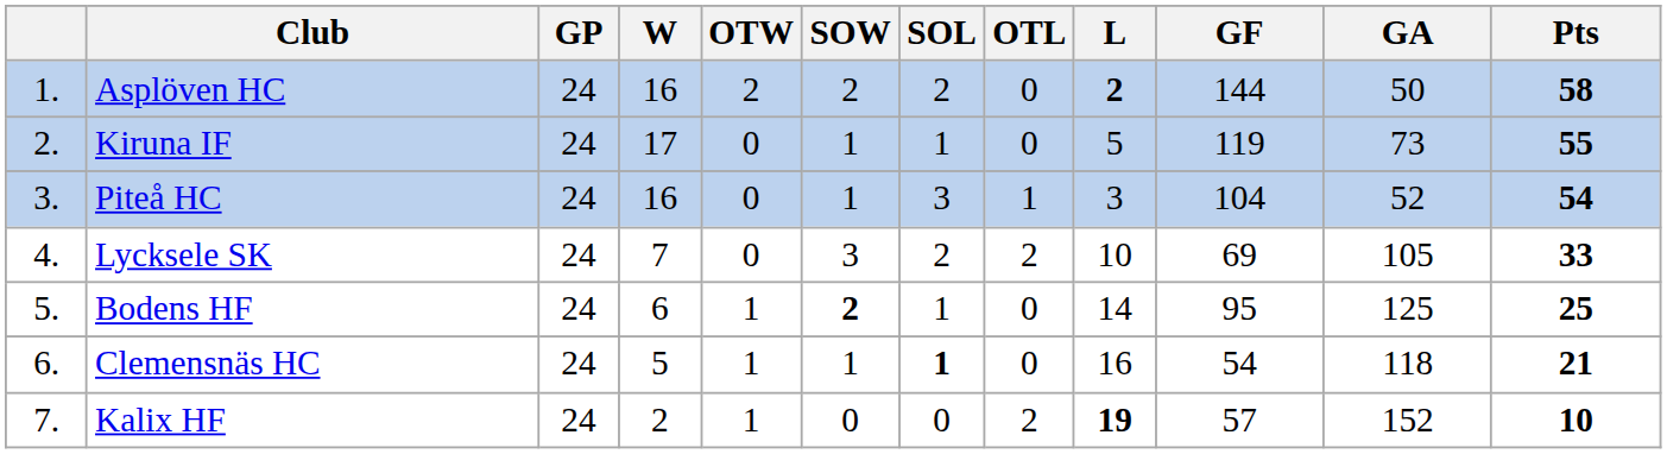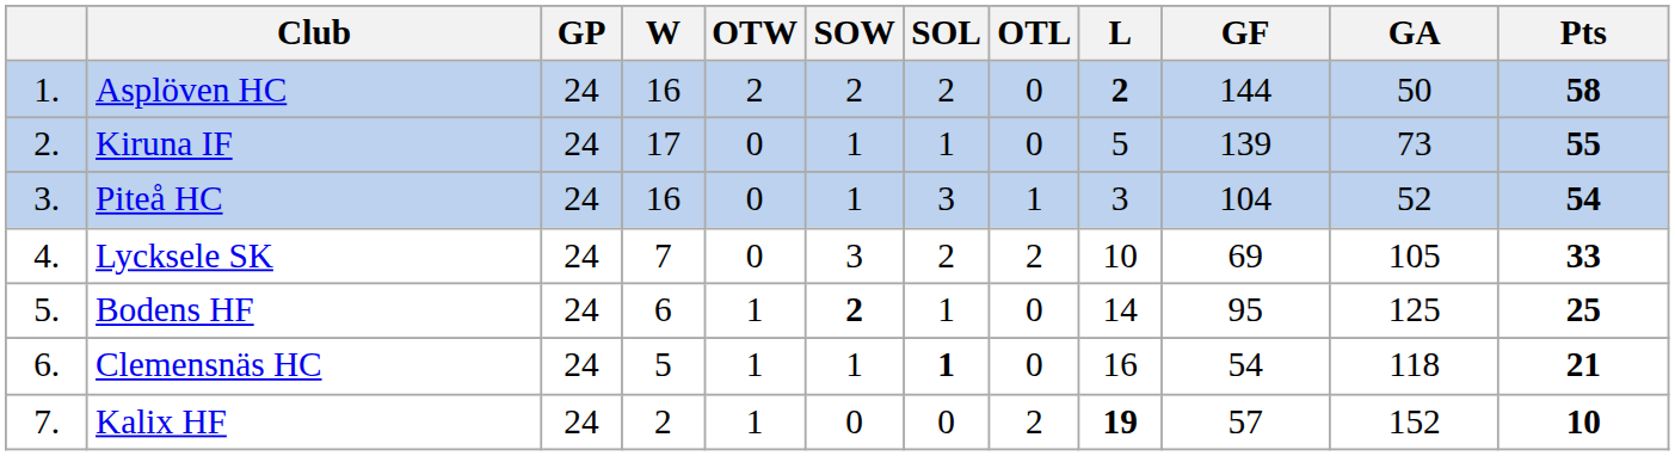 <table class="wikitable">
 <tr>
 <th width="30"></th>
 <th width="200">Club</th>
 <th width="30">GP</th>
 <th width="30">W</th>
 <th width="30">OTW</th>
 <th width="30">SOW</th>
 <th width="30">SOL</th>
 <th width="30">OTL</th>
 <th width="30">L</th>
 <th width="70">GF</th>
 <th width="70">GA</th>
 <th width="70">Pts</th>
 </tr>
 <tr bgcolor="#BCD2EE" align="center">
 <td>1.</td>
 <td align="left"><a href='#'>Asplöven HC</a></td>
 <td>24</td>
 <td>16</td>
 <td>2</td>
 <td>2</td>
 <td>2</td>
 <td>0</td>
 <td><strong>2</strong></td>
 <td>144</td>
 <td>50</td>
 <td><strong>58</strong></td>
 </tr>
 <tr bgcolor="#BCD2EE" align="center">
 <td>2.</td>
 <td align="left"><a href='#'>Kiruna IF</a></td>
 <td>24</td>
 <td>17</td>
 <td>0</td>
 <td>1</td>
 <td>1</td>
 <td>0</td>
 <td>5</td>
-<td>119</td>
+<td>139</td>
 <td>73</td>
 <td><strong>55</strong></td>
 </tr>
 <tr bgcolor="#BCD2EE" align="center">
 <td>3.</td>
 <td align="left"><a href='#'>Piteå HC</a></td>
 <td>24</td>
 <td>16</td>
 <td>0</td>
 <td>1</td>
 <td>3</td>
 <td>1</td>
 <td>3</td>
 <td>104</td>
 <td>52</td>
 <td><strong>54</strong></td>
 </tr>
 <tr bgcolor="#FFFFFF" align="center">
 <td>4.</td>
 <td align="left"><a href='#'>Lycksele SK</a></td>
 <td>24</td>
 <td>7</td>
 <td>0</td>
 <td>3</td>
 <td>2</td>
 <td>2</td>
 <td>10</td>
 <td>69</td>
 <td>105</td>
 <td><strong>33</strong></td>
 </tr>
 <tr bgcolor="#FFFFFF" align="center">
 <td>5.</td>
 <td align="left"><a href='#'>Bodens HF</a></td>
 <td>24</td>
 <td>6</td>
 <td>1</td>
 <td><strong>2</strong></td>
 <td>1</td>
 <td>0</td>
 <td>14</td>
 <td>95</td>
 <td>125</td>
 <td><strong>25</strong></td>
 </tr>
 <tr bgcolor="#FFFFFF" align="center">
 <td>6.</td>
 <td align="left"><a href='#'>Clemensnäs HC</a></td>
 <td>24</td>
 <td>5</td>
 <td>1</td>
 <td>1</td>
 <td><strong>1</strong></td>
 <td>0</td>
 <td>16</td>
 <td>54</td>
 <td>118</td>
 <td><strong>21</strong></td>
 </tr>
 <tr bgcolor="#FFFFFF" align="center">
 <td>7.</td>
 <td align="left"><a href='#'>Kalix HF</a></td>
 <td>24</td>
 <td>2</td>
 <td>1</td>
 <td>0</td>
 <td>0</td>
 <td>2</td>
 <td><strong>19</strong></td>
 <td>57</td>
 <td>152</td>
 <td><strong>10</strong></td>
 </tr>
 </table>
